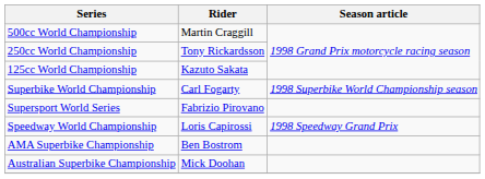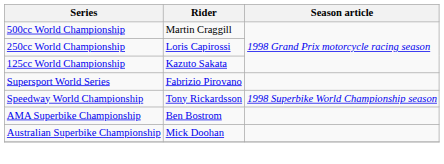 <table class="wikitable" style="font-size: 87%;">
 <tr>
 <th>Series</th>
 <th>Rider</th>
 <th>Season article</th>
 </tr>
 <tr>
 <td><a href='#'>500cc World Championship</a></td>
 <td> Martin Craggill</td>
 <td rowspan=3><em><a href='#'>1998 Grand Prix motorcycle racing season</a></em></td>
 </tr>
 <tr>
 <td><a href='#'>250cc World Championship</a></td>
-<td> <a href='#'>Tony Rickardsson</a></td>
+<td> <a href='#'>Loris Capirossi</a></td>
 </tr>
 <tr>
 <td><a href='#'>125cc World Championship</a></td>
 <td> <a href='#'>Kazuto Sakata</a></td>
-</tr>
-<tr>
-<td><a href='#'>Superbike World Championship</a></td>
-<td> <a href='#'>Carl Fogarty</a></td>
-<td><em><a href='#'>1998 Superbike World Championship season</a></em></td>
 </tr>
 <tr>
 <td><a href='#'>Supersport World Series</a></td>
 <td> <a href='#'>Fabrizio Pirovano</a></td>
 <td></td>
 </tr>
 <tr>
 <td><a href='#'>Speedway World Championship</a></td>
-<td> <a href='#'>Loris Capirossi</a></td>
-<td><em><a href='#'>1998 Speedway Grand Prix</a></em></td>
+<td> <a href='#'>Tony Rickardsson</a></td>
+<td><em><a href='#'>1998 Superbike World Championship season</a></em></td>
 </tr>
 <tr>
 <td><a href='#'>AMA Superbike Championship</a></td>
 <td> <a href='#'>Ben Bostrom</a></td>
 <td></td>
 </tr>
 <tr>
 <td><a href='#'>Australian Superbike Championship</a></td>
 <td> <a href='#'>Mick Doohan</a></td>
 <td></td>
 </tr>
 <tr>
 </tr>
 </table>
